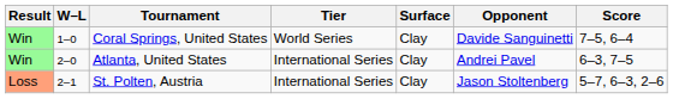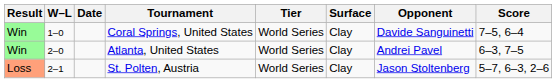 <table class="sortable wikitable">
 <tr>
 <th>Result</th>
 <th class="unsortable">W–L</th>
+<th>Date</th>
 <th>Tournament</th>
 <th>Tier</th>
 <th>Surface</th>
 <th>Opponent</th>
 <th class="unsortable">Score</th>
 </tr>
 <tr>
 <td style="background:#98fb98;">Win</td>
 <td><small>1–0</small></td>
+<td><a href='#'></a></td>
 <td><a href='#'>Coral Springs</a>, United States</td>
 <td>World Series</td>
 <td>Clay</td>
 <td> <a href='#'>Davide Sanguinetti</a></td>
 <td>7–5, 6–4</td>
 </tr>
 <tr>
 <td style="background:#98fb98;">Win</td>
 <td><small>2–0</small></td>
+<td><a href='#'></a></td>
 <td><a href='#'>Atlanta</a>, United States</td>
-<td>International Series</td>
+<td>World Series</td>
 <td>Clay</td>
 <td> <a href='#'>Andrei Pavel</a></td>
 <td>6–3, 7–5</td>
 </tr>
 <tr>
 <td style="background:#ffa07a;">Loss</td>
 <td><small>2–1</small></td>
+<td><a href='#'></a></td>
 <td><a href='#'>St. Polten</a>, Austria</td>
-<td>International Series</td>
+<td>World Series</td>
 <td>Clay</td>
 <td> <a href='#'>Jason Stoltenberg</a></td>
 <td>5–7, 6–3, 2–6</td>
 </tr>
 </table>
